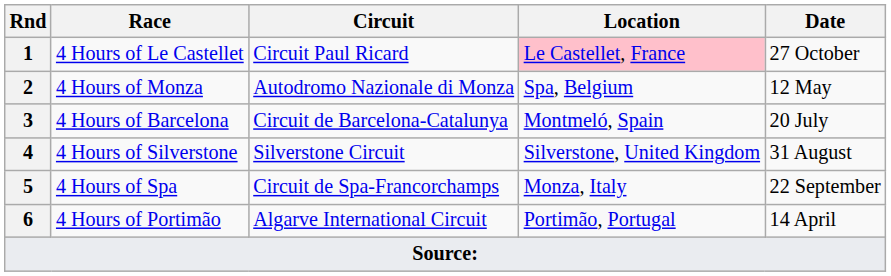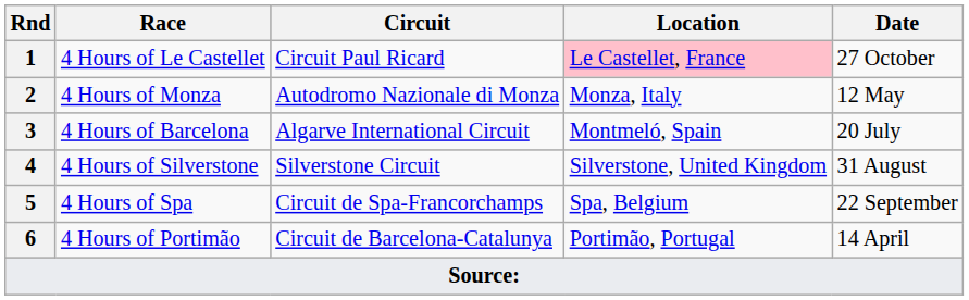 <table class="wikitable" style="font-size: 85%;">
 <tr>
 <th>Rnd</th>
 <th>Race</th>
 <th>Circuit</th>
 <th>Location</th>
 <th>Date</th>
 </tr>
 <tr>
 <th>1</th>
 <td><a href='#'>4 Hours of Le Castellet</a></td>
 <td> <a href='#'>Circuit Paul Ricard</a></td>
 <td style="background: pink;"><a href='#'>Le Castellet</a>, <a href='#'>France</a></td>
 <td>27 October</td>
 </tr>
 <tr>
 <th>2</th>
 <td><a href='#'>4 Hours of Monza</a></td>
 <td> <a href='#'>Autodromo Nazionale di Monza</a></td>
-<td><a href='#'>Spa</a>, <a href='#'>Belgium</a></td>
+<td><a href='#'>Monza</a>, <a href='#'>Italy</a></td>
 <td>12 May</td>
 </tr>
 <tr>
 <th>3</th>
 <td><a href='#'>4 Hours of Barcelona</a></td>
-<td> <a href='#'>Circuit de Barcelona-Catalunya</a></td>
+<td> <a href='#'>Algarve International Circuit</a></td>
 <td><a href='#'>Montmeló</a>, <a href='#'>Spain</a></td>
 <td>20 July</td>
 </tr>
 <tr>
 <th>4</th>
 <td><a href='#'>4 Hours of Silverstone</a></td>
 <td> <a href='#'>Silverstone Circuit</a></td>
 <td><a href='#'>Silverstone</a>, <a href='#'>United Kingdom</a></td>
 <td>31 August</td>
 </tr>
 <tr>
 <th>5</th>
 <td><a href='#'>4 Hours of Spa</a></td>
 <td> <a href='#'>Circuit de Spa-Francorchamps</a></td>
-<td><a href='#'>Monza</a>, <a href='#'>Italy</a></td>
+<td><a href='#'>Spa</a>, <a href='#'>Belgium</a></td>
 <td>22 September</td>
 </tr>
 <tr>
 <th>6</th>
 <td><a href='#'>4 Hours of Portimão</a></td>
-<td> <a href='#'>Algarve International Circuit</a></td>
+<td> <a href='#'>Circuit de Barcelona-Catalunya</a></td>
 <td><a href='#'>Portimão</a>, <a href='#'>Portugal</a></td>
 <td>14 April</td>
 </tr>
 <tr class="sortbottom">
 <td colspan="5" style="background-color:#EAECF0;text-align:center"><strong>Source:</strong></td>
 </tr>
 </table>
